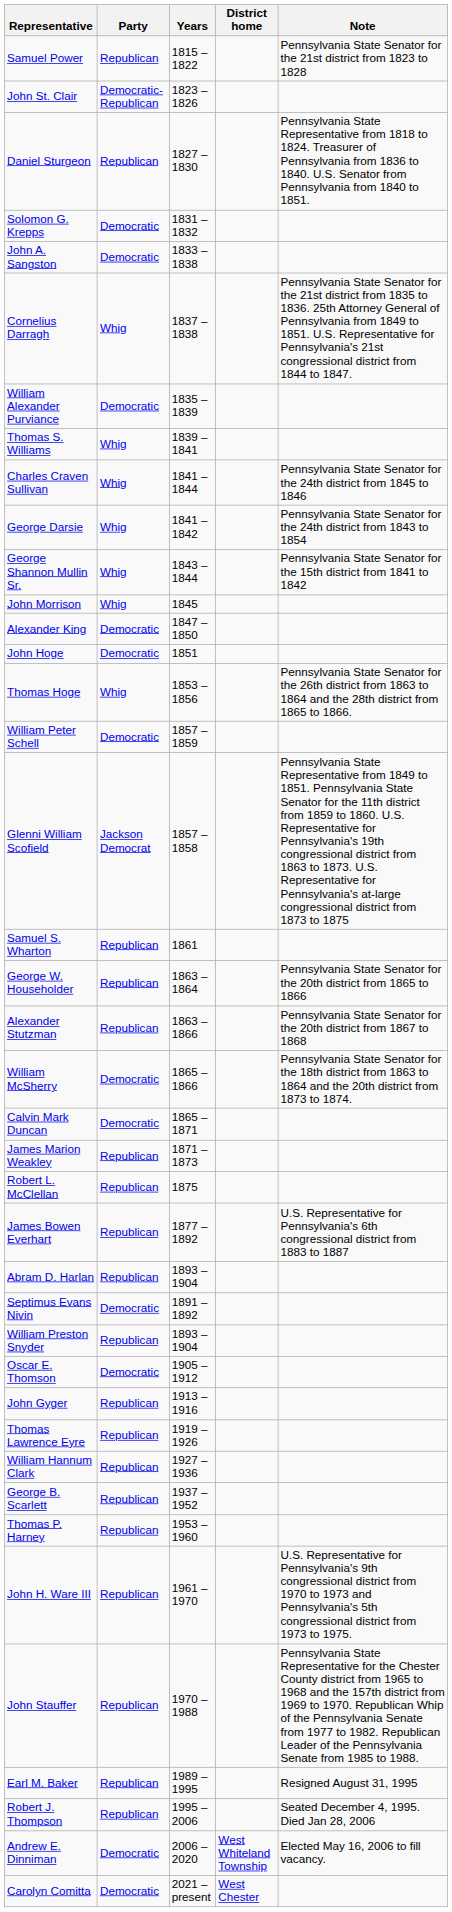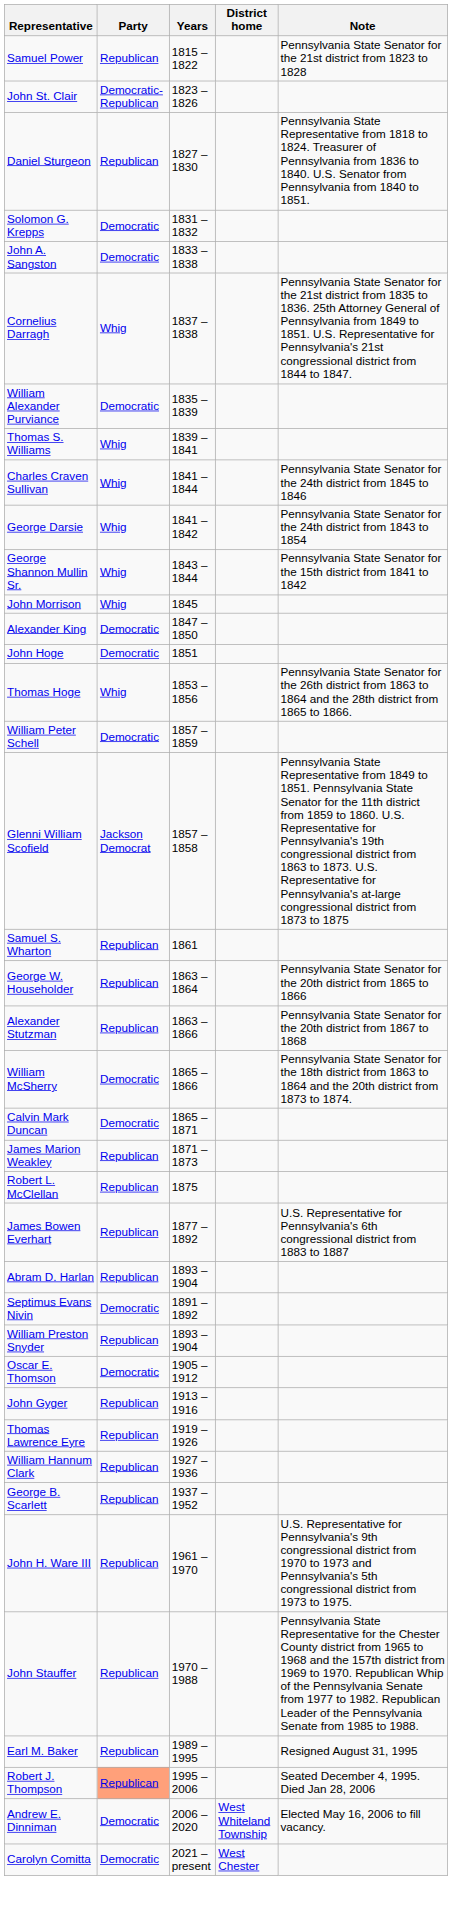 <table class=wikitable>
 <tr valign=bottom>
 <th>Representative</th>
 <th>Party</th>
 <th>Years</th>
 <th>District home</th>
 <th>Note</th>
 </tr>
 <tr>
 <td><a href='#'>Samuel Power</a></td>
 <td><a href='#'>Republican</a></td>
 <td>1815 – 1822</td>
 <td></td>
 <td>Pennsylvania State Senator for the 21st district from 1823 to 1828</td>
 </tr>
 <tr>
 <td><a href='#'>John St. Clair</a></td>
 <td><a href='#'>Democratic-Republican</a></td>
 <td>1823 – 1826</td>
 <td></td>
 <td></td>
 </tr>
 <tr>
 <td><a href='#'>Daniel Sturgeon</a></td>
 <td><a href='#'>Republican</a></td>
 <td>1827 – 1830</td>
 <td></td>
 <td>Pennsylvania State Representative from 1818 to 1824.  Treasurer of Pennsylvania from 1836 to 1840.  U.S. Senator from Pennsylvania from 1840 to 1851.</td>
 </tr>
 <tr>
 <td><a href='#'>Solomon G. Krepps</a></td>
 <td><a href='#'>Democratic</a></td>
 <td>1831 – 1832</td>
 <td></td>
 <td></td>
 </tr>
 <tr>
 <td><a href='#'>John A. Sangston</a></td>
 <td><a href='#'>Democratic</a></td>
 <td>1833 – 1838</td>
 <td></td>
 <td></td>
 </tr>
 <tr>
 <td><a href='#'>Cornelius Darragh</a></td>
 <td><a href='#'>Whig</a></td>
 <td>1837 – 1838</td>
 <td></td>
 <td>Pennsylvania State Senator for the 21st district from 1835 to 1836.  25th Attorney General of Pennsylvania from 1849 to 1851.  U.S. Representative for Pennsylvania's 21st congressional district from 1844 to 1847.</td>
 </tr>
 <tr>
 <td><a href='#'>William Alexander Purviance</a></td>
 <td><a href='#'>Democratic</a></td>
 <td>1835 – 1839</td>
 <td></td>
 <td></td>
 </tr>
 <tr>
 <td><a href='#'>Thomas S. Williams</a></td>
 <td><a href='#'>Whig</a></td>
 <td>1839 – 1841</td>
 <td></td>
 <td></td>
 </tr>
 <tr>
 <td><a href='#'>Charles Craven Sullivan</a></td>
 <td><a href='#'>Whig</a></td>
 <td>1841 – 1844</td>
 <td></td>
 <td>Pennsylvania State Senator for the 24th district from 1845 to 1846</td>
 </tr>
 <tr>
 <td><a href='#'>George Darsie</a></td>
 <td><a href='#'>Whig</a></td>
 <td>1841 – 1842</td>
 <td></td>
 <td>Pennsylvania State Senator for the 24th district from 1843 to 1854</td>
 </tr>
 <tr>
 <td><a href='#'>George Shannon Mullin Sr.</a></td>
 <td><a href='#'>Whig</a></td>
 <td>1843 – 1844</td>
 <td></td>
 <td>Pennsylvania State Senator for the 15th district from 1841 to 1842</td>
 </tr>
 <tr>
 <td><a href='#'>John Morrison</a></td>
 <td><a href='#'>Whig</a></td>
 <td>1845</td>
 <td></td>
 <td></td>
 </tr>
 <tr>
 <td><a href='#'>Alexander King</a></td>
 <td><a href='#'>Democratic</a></td>
 <td>1847 – 1850</td>
 <td></td>
 <td></td>
 </tr>
 <tr>
 <td><a href='#'>John Hoge</a></td>
 <td><a href='#'>Democratic</a></td>
 <td>1851</td>
 <td></td>
 <td></td>
 </tr>
 <tr>
 <td><a href='#'>Thomas Hoge</a></td>
 <td><a href='#'>Whig</a></td>
 <td>1853 – 1856</td>
 <td></td>
 <td>Pennsylvania State Senator for the 26th district from 1863 to 1864 and the 28th district from 1865 to 1866.</td>
 </tr>
 <tr>
 <td><a href='#'>William Peter Schell</a></td>
 <td><a href='#'>Democratic</a></td>
 <td>1857 – 1859</td>
 <td></td>
 <td></td>
 </tr>
 <tr>
 <td><a href='#'>Glenni William Scofield</a></td>
 <td><a href='#'>Jackson Democrat</a></td>
 <td>1857 – 1858</td>
 <td></td>
 <td>Pennsylvania State Representative from 1849 to 1851.  Pennsylvania State Senator for the 11th district from 1859 to 1860.  U.S. Representative for Pennsylvania's 19th congressional district from 1863 to 1873.  U.S. Representative for Pennsylvania's at-large congressional district from 1873 to 1875</td>
 </tr>
 <tr>
 <td><a href='#'>Samuel S. Wharton</a></td>
 <td><a href='#'>Republican</a></td>
 <td>1861</td>
 <td></td>
 <td></td>
 </tr>
 <tr>
 <td><a href='#'>George W. Householder</a></td>
 <td><a href='#'>Republican</a></td>
 <td>1863 – 1864</td>
 <td></td>
 <td>Pennsylvania State Senator for the 20th district from 1865 to 1866</td>
 </tr>
 <tr>
 <td><a href='#'>Alexander Stutzman</a></td>
 <td><a href='#'>Republican</a></td>
 <td>1863 – 1866</td>
 <td></td>
 <td>Pennsylvania State Senator for the 20th district from 1867 to 1868</td>
 </tr>
 <tr>
 <td><a href='#'>William McSherry</a></td>
 <td><a href='#'>Democratic</a></td>
 <td>1865 – 1866</td>
 <td></td>
 <td>Pennsylvania State Senator for the 18th district from 1863 to 1864 and the 20th district from 1873 to 1874.</td>
 </tr>
 <tr>
 <td><a href='#'>Calvin Mark Duncan</a></td>
 <td><a href='#'>Democratic</a></td>
 <td>1865 – 1871</td>
 <td></td>
 <td></td>
 </tr>
 <tr>
 <td><a href='#'>James Marion Weakley</a></td>
 <td><a href='#'>Republican</a></td>
 <td>1871 – 1873</td>
 <td></td>
 <td></td>
 </tr>
 <tr>
 <td><a href='#'>Robert L. McClellan</a></td>
 <td><a href='#'>Republican</a></td>
 <td>1875</td>
 <td></td>
 <td></td>
 </tr>
 <tr>
 <td><a href='#'>James Bowen Everhart</a></td>
 <td><a href='#'>Republican</a></td>
 <td>1877 – 1892</td>
 <td></td>
 <td>U.S. Representative for Pennsylvania's 6th congressional district from 1883 to 1887</td>
 </tr>
 <tr>
 <td><a href='#'>Abram D. Harlan</a></td>
 <td><a href='#'>Republican</a></td>
 <td>1893 – 1904</td>
 <td></td>
 <td></td>
 </tr>
 <tr>
 <td><a href='#'>Septimus Evans Nivin</a></td>
 <td><a href='#'>Democratic</a></td>
 <td>1891 – 1892</td>
 <td></td>
 <td></td>
 </tr>
 <tr>
 <td><a href='#'>William Preston Snyder</a></td>
 <td><a href='#'>Republican</a></td>
 <td>1893 – 1904</td>
 <td></td>
 <td></td>
 </tr>
 <tr>
 <td><a href='#'>Oscar E. Thomson</a></td>
 <td><a href='#'>Democratic</a></td>
 <td>1905 – 1912</td>
 <td></td>
 <td></td>
 </tr>
 <tr>
 <td><a href='#'>John Gyger</a></td>
 <td><a href='#'>Republican</a></td>
 <td>1913 – 1916</td>
 <td></td>
 <td></td>
 </tr>
 <tr>
 <td><a href='#'>Thomas Lawrence Eyre</a></td>
 <td><a href='#'>Republican</a></td>
 <td>1919 – 1926</td>
 <td></td>
 <td></td>
 </tr>
 <tr>
 <td><a href='#'>William Hannum Clark</a></td>
 <td><a href='#'>Republican</a></td>
 <td>1927 – 1936</td>
 <td></td>
 <td></td>
 </tr>
 <tr>
 <td><a href='#'>George B. Scarlett</a></td>
 <td><a href='#'>Republican</a></td>
 <td>1937 – 1952</td>
 <td></td>
 <td></td>
 </tr>
 <tr>
-<td><a href='#'>Thomas P. Harney</a></td>
-<td><a href='#'>Republican</a></td>
-<td>1953 – 1960</td>
-<td></td>
-<td></td>
-</tr>
-<tr>
 <td><a href='#'>John H. Ware III</a></td>
 <td><a href='#'>Republican</a></td>
 <td>1961 – 1970</td>
 <td></td>
 <td>U.S. Representative for Pennsylvania's 9th congressional district from 1970 to 1973 and Pennsylvania's 5th congressional district from 1973 to 1975.</td>
 </tr>
 <tr>
 <td><a href='#'>John Stauffer</a></td>
 <td><a href='#'>Republican</a></td>
 <td>1970 – 1988</td>
 <td></td>
 <td>Pennsylvania State Representative for the Chester County district from 1965 to 1968 and the 157th district from 1969 to 1970.  Republican Whip of the Pennsylvania Senate from 1977 to 1982.  Republican Leader of the Pennsylvania Senate from 1985 to 1988.</td>
 </tr>
 <tr>
 <td><a href='#'>Earl M. Baker</a></td>
 <td><a href='#'>Republican</a></td>
 <td>1989 – 1995</td>
 <td></td>
 <td>Resigned August 31, 1995</td>
 </tr>
 <tr>
 <td><a href='#'>Robert J. Thompson</a></td>
-<td><a href='#'>Republican</a></td>
+<td style="background: lightsalmon;"><a href='#'>Republican</a></td>
 <td>1995 – 2006</td>
 <td></td>
 <td>Seated December 4, 1995.<br>Died Jan 28, 2006</td>
 </tr>
 <tr>
 <td><a href='#'>Andrew E. Dinniman</a></td>
 <td><a href='#'>Democratic</a></td>
 <td>2006 – 2020</td>
 <td><a href='#'>West Whiteland Township</a></td>
 <td>Elected May 16, 2006 to fill vacancy.</td>
 </tr>
 <tr>
 <td><a href='#'>Carolyn Comitta</a></td>
 <td><a href='#'>Democratic</a></td>
 <td>2021 – present</td>
 <td><a href='#'>West Chester</a></td>
 <td></td>
 </tr>
 </table>
